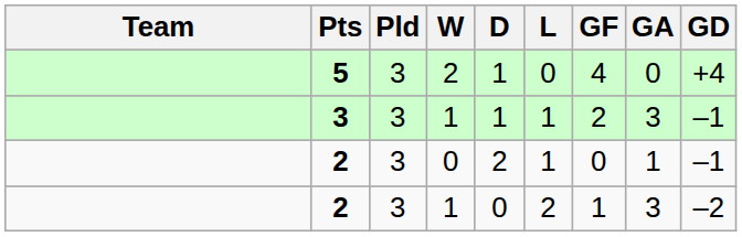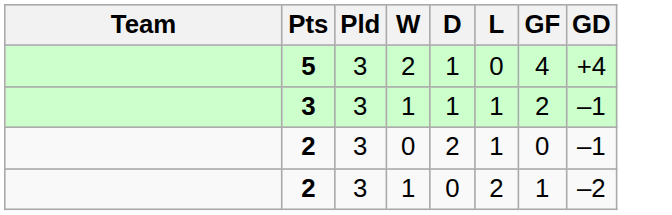 <table class=wikitable style="text-align:center">
 <tr>
 <th width=165>Team</th>
 <th width=20>Pts</th>
 <th width=20>Pld</th>
 <th width=20>W</th>
 <th width=20>D</th>
 <th width=20>L</th>
 <th width=20>GF</th>
-<th width=20>GA</th>
 <th width=20>GD</th>
 </tr>
 <tr align=center style="background:#ccffcc;">
 <td style="text-align:left;"></td>
 <td><strong>5</strong></td>
 <td>3</td>
 <td>2</td>
 <td>1</td>
 <td>0</td>
 <td>4</td>
-<td>0</td>
 <td>+4</td>
 </tr>
 <tr align=center style="background:#ccffcc;">
 <td style="text-align:left;"></td>
 <td><strong>3</strong></td>
 <td>3</td>
 <td>1</td>
 <td>1</td>
 <td>1</td>
 <td>2</td>
-<td>3</td>
 <td>–1</td>
 </tr>
 <tr align=center>
 <td style="text-align:left;"></td>
 <td><strong>2</strong></td>
 <td>3</td>
 <td>0</td>
 <td>2</td>
 <td>1</td>
 <td>0</td>
-<td>1</td>
 <td>–1</td>
 </tr>
 <tr align=center>
 <td style="text-align:left;"></td>
 <td><strong>2</strong></td>
 <td>3</td>
 <td>1</td>
 <td>0</td>
 <td>2</td>
 <td>1</td>
-<td>3</td>
 <td>–2</td>
 </tr>
 </table>
